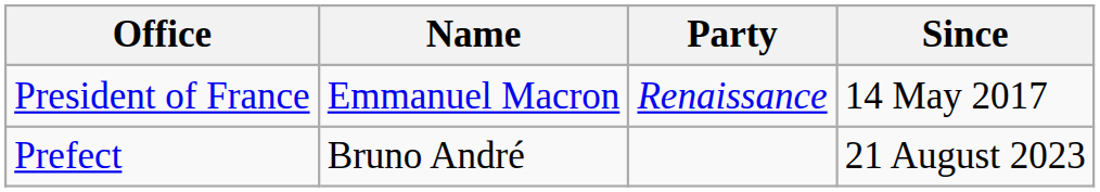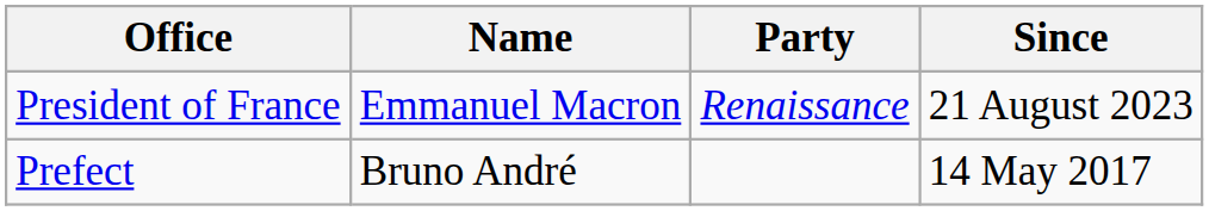 <table class="wikitable">
 <tr>
 <th>Office</th>
 <th>Name</th>
 <th>Party</th>
 <th>Since</th>
 </tr>
 <tr>
 <td><a href='#'>President of France</a></td>
 <td><a href='#'>Emmanuel Macron</a></td>
 <td><em><a href='#'>Renaissance</a></em></td>
-<td>14 May 2017</td>
+<td>21 August 2023</td>
 </tr>
 <tr>
 <td><a href='#'>Prefect</a></td>
 <td>Bruno André</td>
 <td></td>
-<td>21 August 2023</td>
+<td>14 May 2017</td>
 </tr>
 </table>
